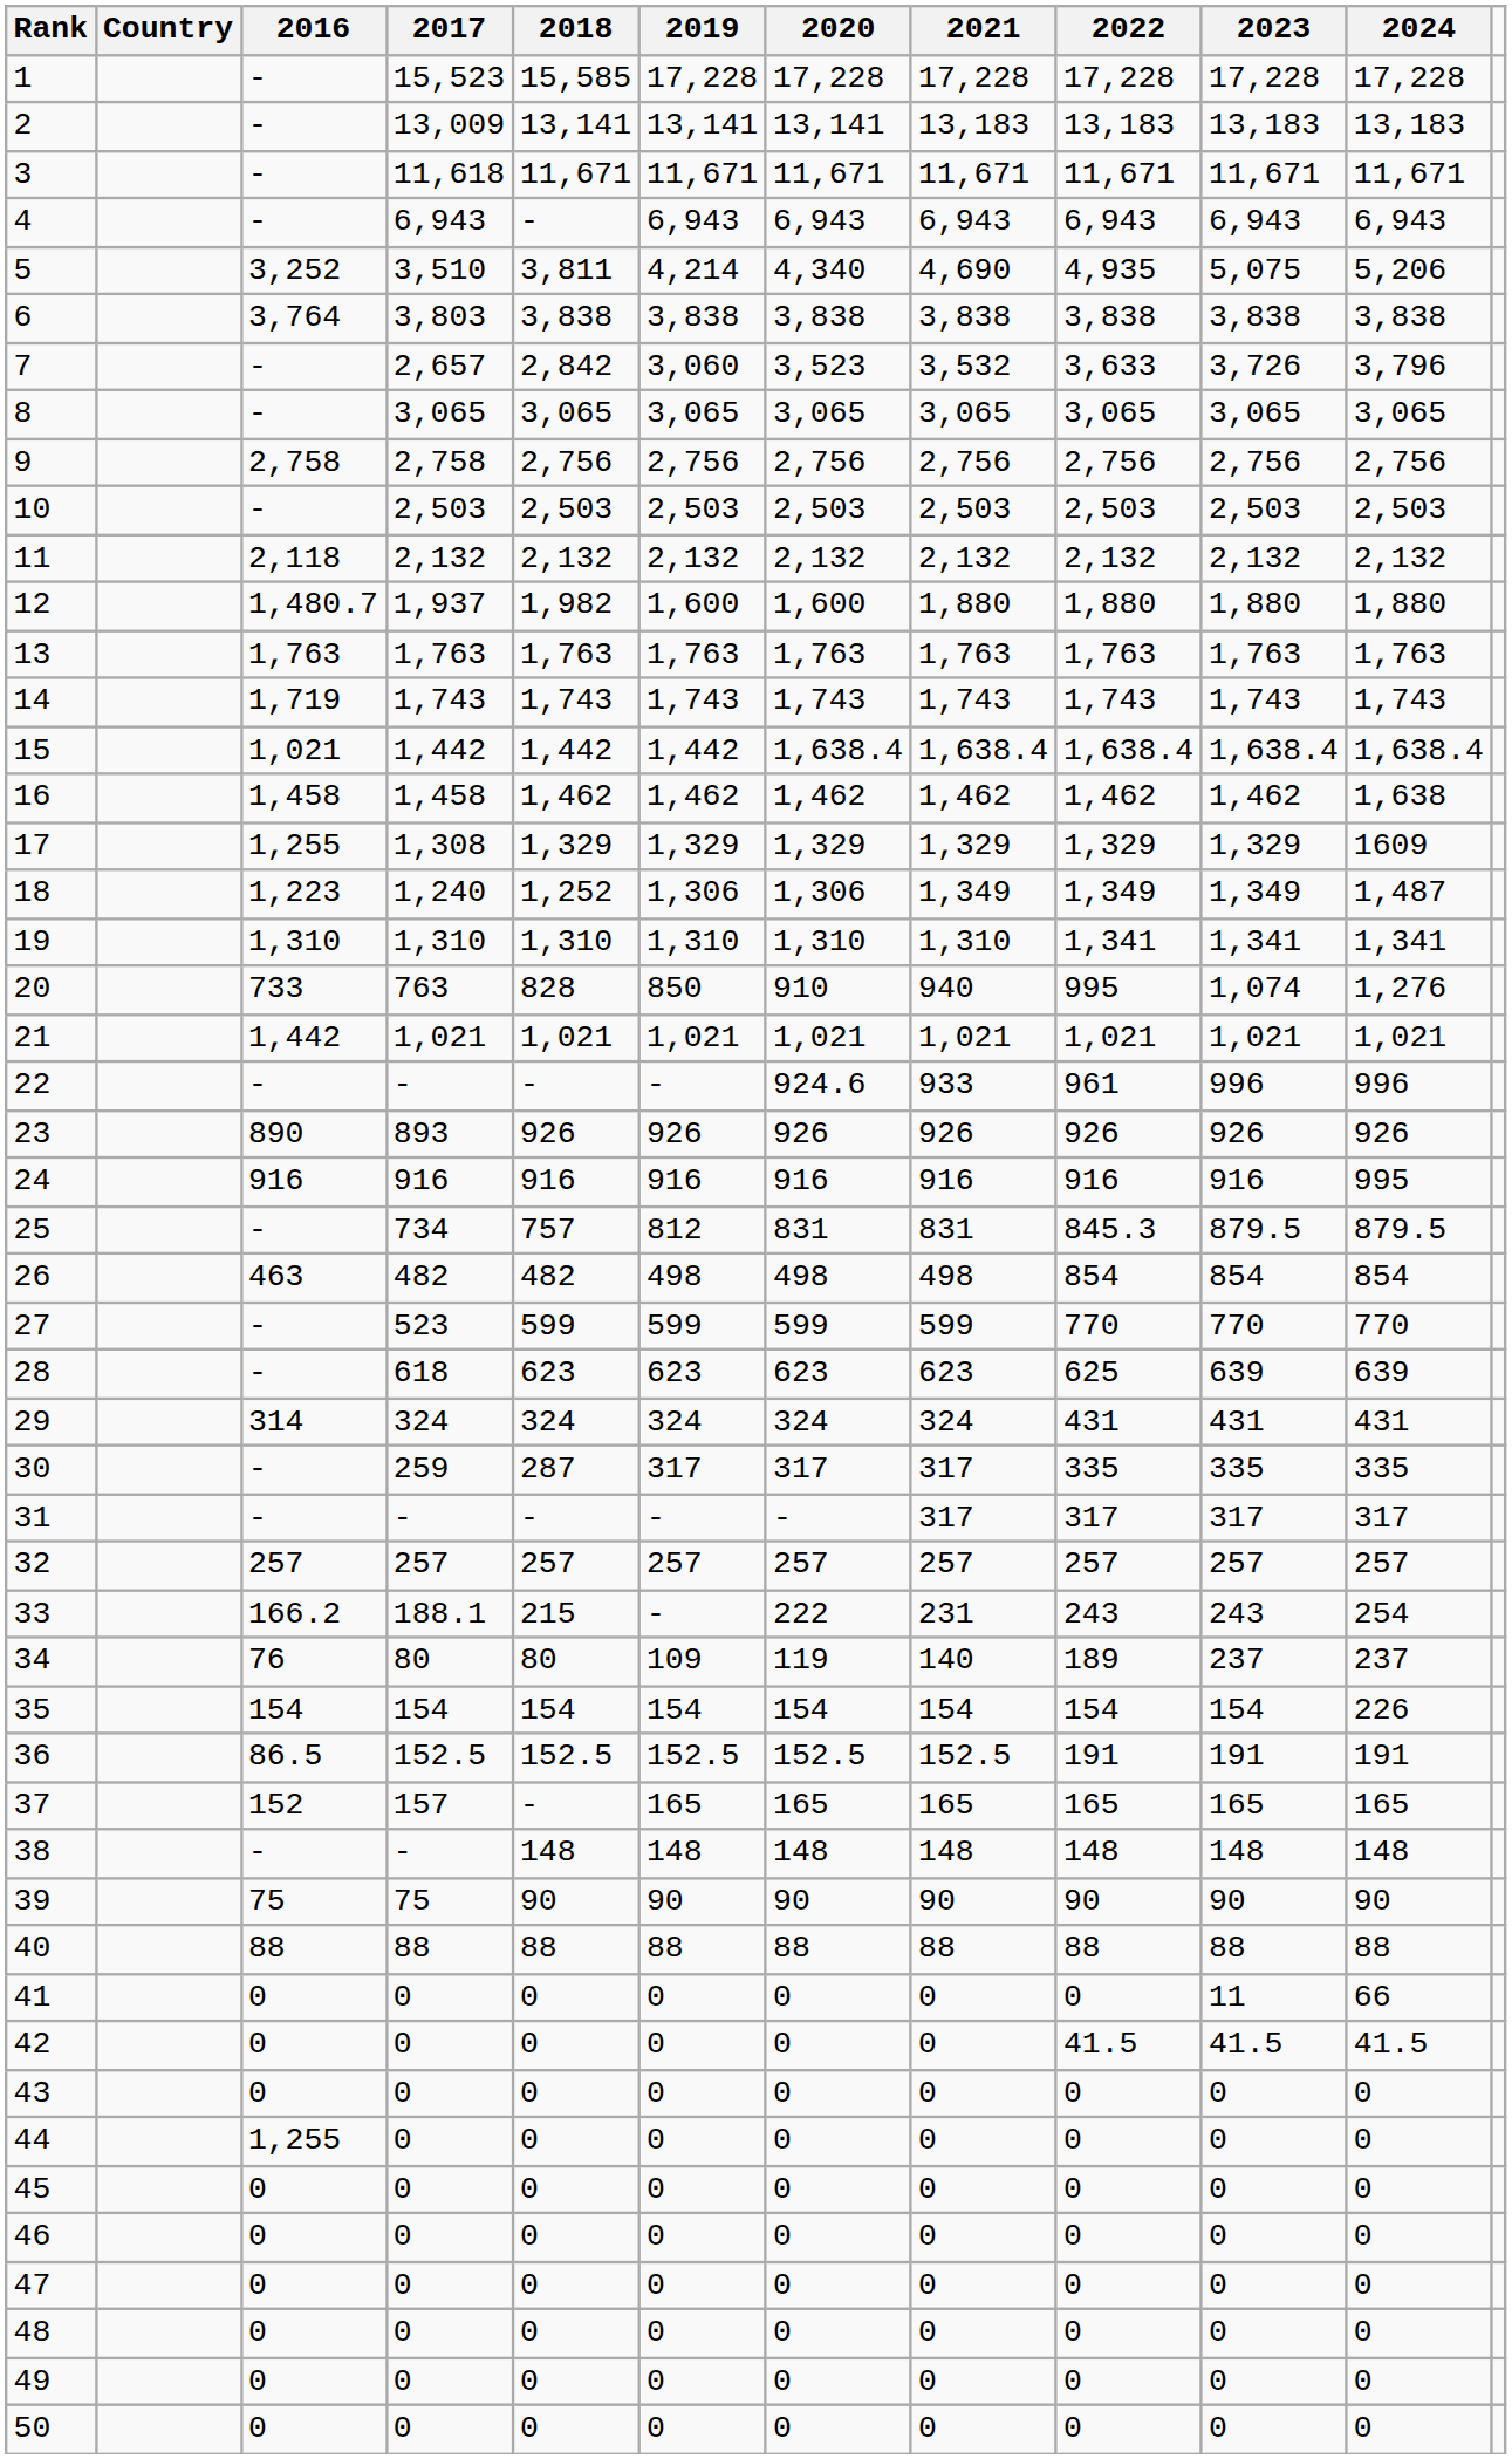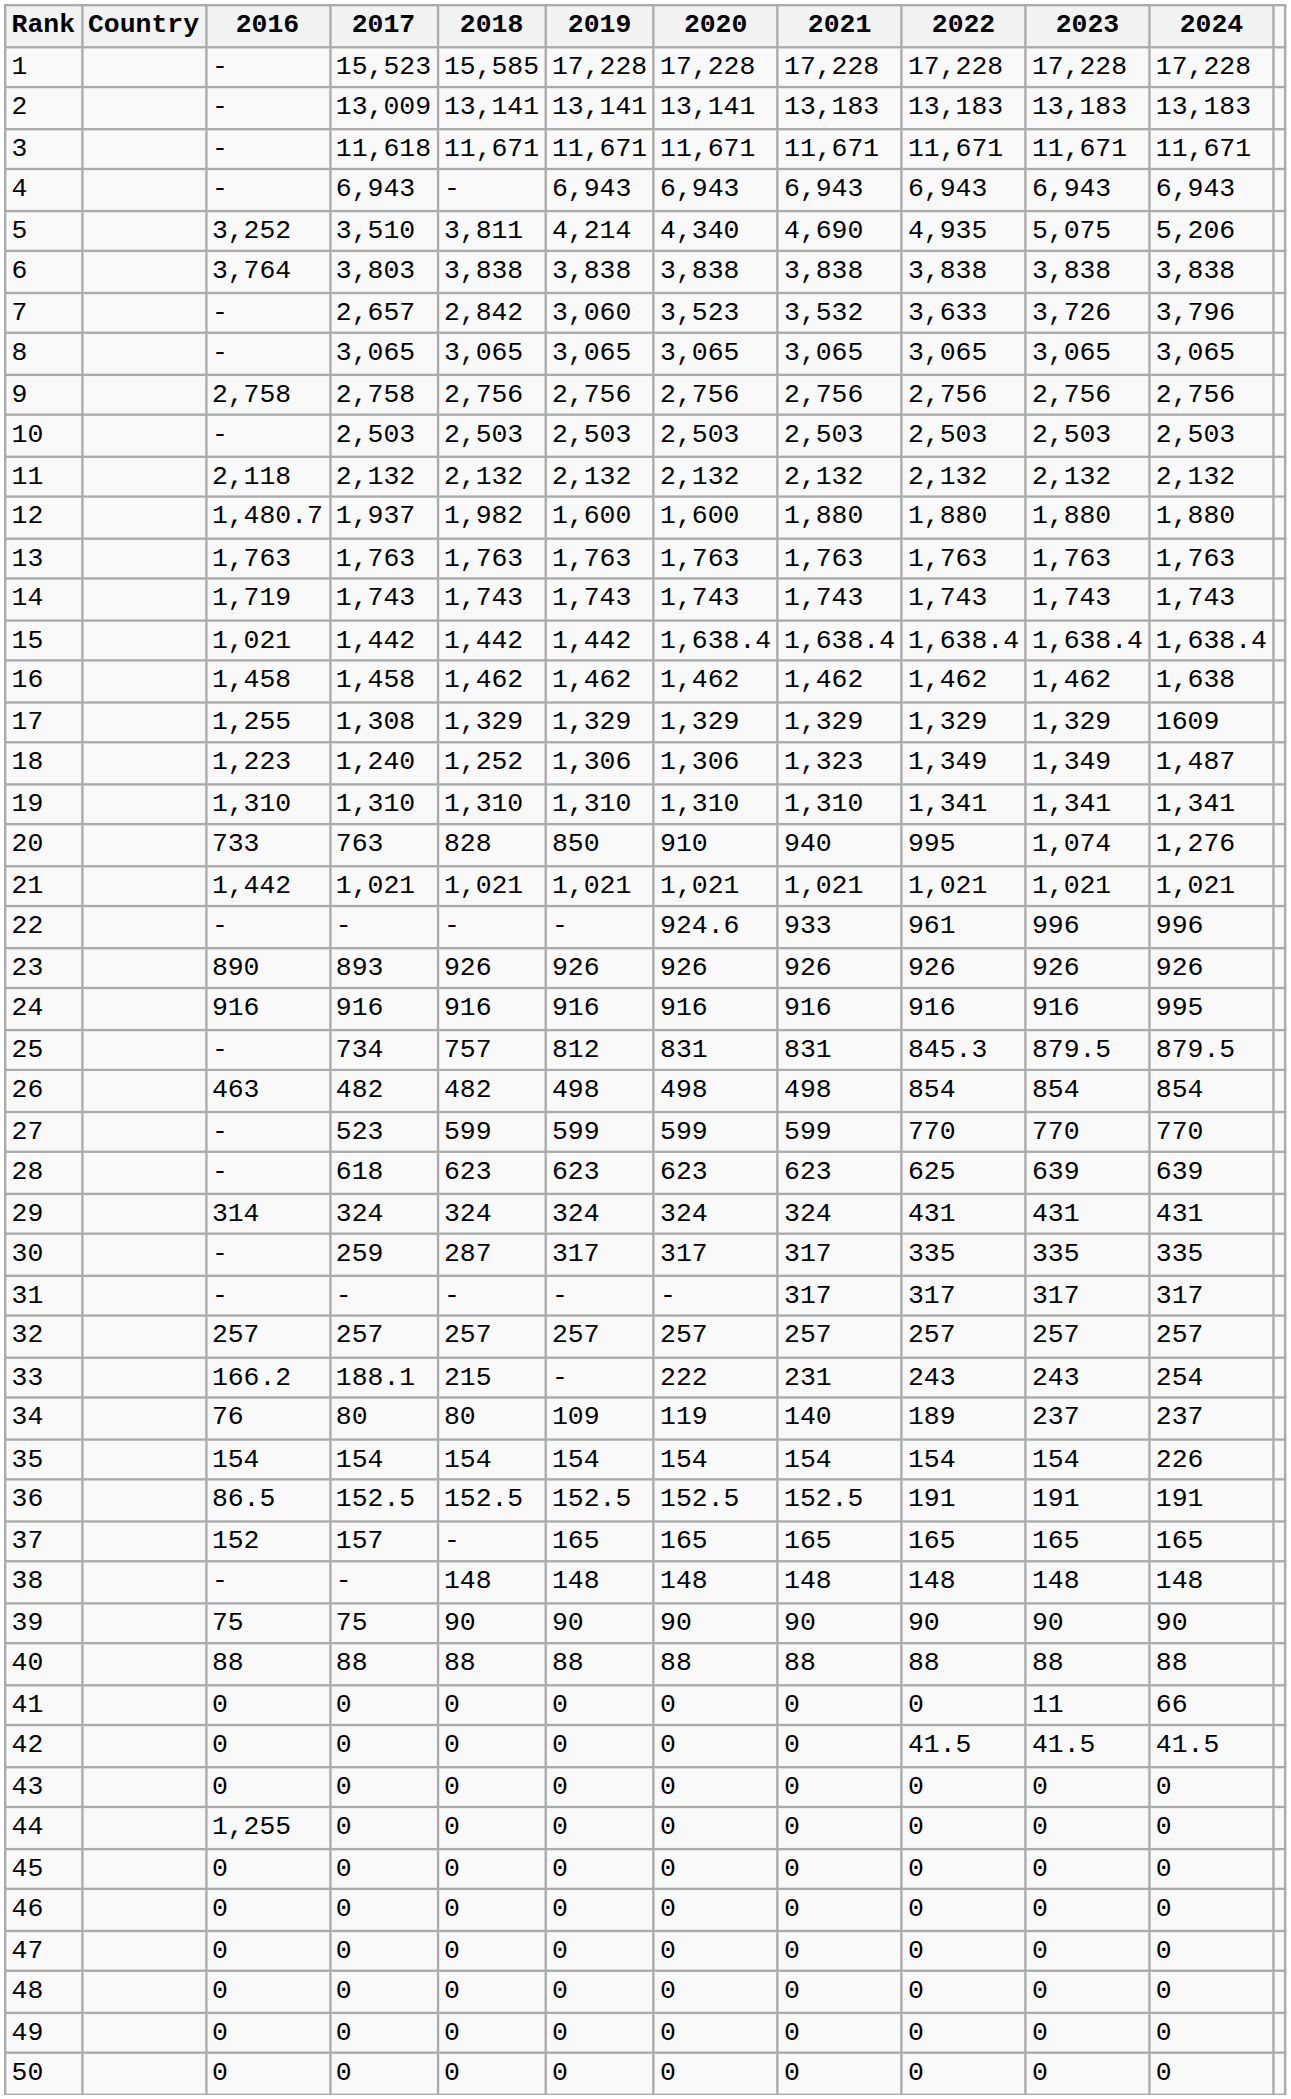 <table class="wikitable sortable mw-collapsible" style=" font-size: 87%;">
 <tr>
 <th>Rank</th>
 <th>Country</th>
 <th>2016</th>
 <th>2017</th>
 <th>2018</th>
 <th>2019</th>
 <th>2020</th>
 <th>2021</th>
 <th>2022</th>
 <th>2023</th>
 <th>2024</th>
 </tr>
 <tr>
 <td>1</td>
 <td></td>
 <td>-</td>
 <td>15,523</td>
 <td>15,585</td>
 <td>17,228</td>
 <td>17,228</td>
 <td>17,228</td>
 <td>17,228</td>
 <td>17,228</td>
 <td>17,228</td>
 <td></td>
 </tr>
 <tr>
 <td>2</td>
 <td></td>
 <td>-</td>
 <td>13,009</td>
 <td>13,141</td>
 <td>13,141</td>
 <td>13,141</td>
 <td>13,183</td>
 <td>13,183</td>
 <td>13,183</td>
 <td>13,183</td>
 <td></td>
 </tr>
 <tr>
 <td>3</td>
 <td></td>
 <td>-</td>
 <td>11,618</td>
 <td>11,671</td>
 <td>11,671</td>
 <td>11,671</td>
 <td>11,671</td>
 <td>11,671</td>
 <td>11,671</td>
 <td>11,671</td>
 <td></td>
 </tr>
 <tr>
 <td>4</td>
 <td></td>
 <td>-</td>
 <td>6,943</td>
 <td>-</td>
 <td>6,943</td>
 <td>6,943</td>
 <td>6,943</td>
 <td>6,943</td>
 <td>6,943</td>
 <td>6,943</td>
 <td></td>
 </tr>
 <tr>
 <td>5</td>
 <td></td>
 <td>3,252</td>
 <td>3,510</td>
 <td>3,811</td>
 <td>4,214</td>
 <td>4,340</td>
 <td>4,690</td>
 <td>4,935</td>
 <td>5,075</td>
 <td>5,206</td>
 <td></td>
 </tr>
 <tr>
 <td>6</td>
 <td></td>
 <td>3,764</td>
 <td>3,803</td>
 <td>3,838</td>
 <td>3,838</td>
 <td>3,838</td>
 <td>3,838</td>
 <td>3,838</td>
 <td>3,838</td>
 <td>3,838</td>
 <td></td>
 </tr>
 <tr>
 <td>7</td>
 <td></td>
 <td>-</td>
 <td>2,657</td>
 <td>2,842</td>
 <td>3,060</td>
 <td>3,523</td>
 <td>3,532</td>
 <td>3,633</td>
 <td>3,726</td>
 <td>3,796</td>
 <td></td>
 </tr>
 <tr>
 <td>8</td>
 <td></td>
 <td>-</td>
 <td>3,065</td>
 <td>3,065</td>
 <td>3,065</td>
 <td>3,065</td>
 <td>3,065</td>
 <td>3,065</td>
 <td>3,065</td>
 <td>3,065</td>
 <td></td>
 </tr>
 <tr>
 <td>9</td>
 <td></td>
 <td>2,758</td>
 <td>2,758</td>
 <td>2,756</td>
 <td>2,756</td>
 <td>2,756</td>
 <td>2,756</td>
 <td>2,756</td>
 <td>2,756</td>
 <td>2,756</td>
 <td></td>
 </tr>
 <tr>
 <td>10</td>
 <td></td>
 <td>-</td>
 <td>2,503</td>
 <td>2,503</td>
 <td>2,503</td>
 <td>2,503</td>
 <td>2,503</td>
 <td>2,503</td>
 <td>2,503</td>
 <td>2,503</td>
 <td></td>
 </tr>
 <tr>
 <td>11</td>
 <td></td>
 <td>2,118</td>
 <td>2,132</td>
 <td>2,132</td>
 <td>2,132</td>
 <td>2,132</td>
 <td>2,132</td>
 <td>2,132</td>
 <td>2,132</td>
 <td>2,132</td>
 <td></td>
 </tr>
 <tr>
 <td>12</td>
 <td></td>
 <td>1,480.7</td>
 <td>1,937</td>
 <td>1,982</td>
 <td>1,600</td>
 <td>1,600</td>
 <td>1,880</td>
 <td>1,880</td>
 <td>1,880</td>
 <td>1,880</td>
 <td></td>
 </tr>
 <tr>
 <td>13</td>
 <td></td>
 <td>1,763</td>
 <td>1,763</td>
 <td>1,763</td>
 <td>1,763</td>
 <td>1,763</td>
 <td>1,763</td>
 <td>1,763</td>
 <td>1,763</td>
 <td>1,763</td>
 <td></td>
 </tr>
 <tr>
 <td>14</td>
 <td></td>
 <td>1,719</td>
 <td>1,743</td>
 <td>1,743</td>
 <td>1,743</td>
 <td>1,743</td>
 <td>1,743</td>
 <td>1,743</td>
 <td>1,743</td>
 <td>1,743</td>
 <td></td>
 </tr>
 <tr>
 <td>15</td>
 <td></td>
 <td>1,021</td>
 <td>1,442</td>
 <td>1,442</td>
 <td>1,442</td>
 <td>1,638.4</td>
 <td>1,638.4</td>
 <td>1,638.4</td>
 <td>1,638.4</td>
 <td>1,638.4</td>
 <td></td>
 </tr>
 <tr>
 <td>16</td>
 <td></td>
 <td>1,458</td>
 <td>1,458</td>
 <td>1,462</td>
 <td>1,462</td>
 <td>1,462</td>
 <td>1,462</td>
 <td>1,462</td>
 <td>1,462</td>
 <td>1,638</td>
 <td></td>
 </tr>
 <tr>
 <td>17</td>
 <td></td>
 <td>1,255</td>
 <td>1,308</td>
 <td>1,329</td>
 <td>1,329</td>
 <td>1,329</td>
 <td>1,329</td>
 <td>1,329</td>
 <td>1,329</td>
 <td>1609</td>
 <td></td>
 </tr>
 <tr>
 <td>18</td>
 <td></td>
 <td>1,223</td>
 <td>1,240</td>
 <td>1,252</td>
 <td>1,306</td>
 <td>1,306</td>
-<td>1,349</td>
+<td>1,323</td>
 <td>1,349</td>
 <td>1,349</td>
 <td>1,487</td>
 <td></td>
 </tr>
 <tr>
 <td>19</td>
 <td></td>
 <td>1,310</td>
 <td>1,310</td>
 <td>1,310</td>
 <td>1,310</td>
 <td>1,310</td>
 <td>1,310</td>
 <td>1,341</td>
 <td>1,341</td>
 <td>1,341</td>
 <td></td>
 </tr>
 <tr>
 <td>20</td>
 <td></td>
 <td>733</td>
 <td>763</td>
 <td>828</td>
 <td>850</td>
 <td>910</td>
 <td>940</td>
 <td>995</td>
 <td>1,074</td>
 <td>1,276</td>
 <td></td>
 </tr>
 <tr>
 <td>21</td>
 <td></td>
 <td>1,442</td>
 <td>1,021</td>
 <td>1,021</td>
 <td>1,021</td>
 <td>1,021</td>
 <td>1,021</td>
 <td>1,021</td>
 <td>1,021</td>
 <td>1,021</td>
 <td></td>
 </tr>
 <tr>
 <td>22</td>
 <td></td>
 <td>-</td>
 <td>-</td>
 <td>-</td>
 <td>-</td>
 <td>924.6</td>
 <td>933</td>
 <td>961</td>
 <td>996</td>
 <td>996</td>
 <td></td>
 </tr>
 <tr>
 <td>23</td>
 <td></td>
 <td>890</td>
 <td>893</td>
 <td>926</td>
 <td>926</td>
 <td>926</td>
 <td>926</td>
 <td>926</td>
 <td>926</td>
 <td>926</td>
 <td></td>
 </tr>
 <tr>
 <td>24</td>
 <td></td>
 <td>916</td>
 <td>916</td>
 <td>916</td>
 <td>916</td>
 <td>916</td>
 <td>916</td>
 <td>916</td>
 <td>916</td>
 <td>995</td>
 <td></td>
 </tr>
 <tr>
 <td>25</td>
 <td></td>
 <td>-</td>
 <td>734</td>
 <td>757</td>
 <td>812</td>
 <td>831</td>
 <td>831</td>
 <td>845.3</td>
 <td>879.5</td>
 <td>879.5</td>
 <td></td>
 </tr>
 <tr>
 <td>26</td>
 <td></td>
 <td>463</td>
 <td>482</td>
 <td>482</td>
 <td>498</td>
 <td>498</td>
 <td>498</td>
 <td>854</td>
 <td>854</td>
 <td>854</td>
 <td></td>
 </tr>
 <tr>
 <td>27</td>
 <td></td>
 <td>-</td>
 <td>523</td>
 <td>599</td>
 <td>599</td>
 <td>599</td>
 <td>599</td>
 <td>770</td>
 <td>770</td>
 <td>770</td>
 <td></td>
 </tr>
 <tr>
 <td>28</td>
 <td></td>
 <td>-</td>
 <td>618</td>
 <td>623</td>
 <td>623</td>
 <td>623</td>
 <td>623</td>
 <td>625</td>
 <td>639</td>
 <td>639</td>
 <td></td>
 </tr>
 <tr>
 <td>29</td>
 <td></td>
 <td>314</td>
 <td>324</td>
 <td>324</td>
 <td>324</td>
 <td>324</td>
 <td>324</td>
 <td>431</td>
 <td>431</td>
 <td>431</td>
 <td></td>
 </tr>
 <tr>
 <td>30</td>
 <td></td>
 <td>-</td>
 <td>259</td>
 <td>287</td>
 <td>317</td>
 <td>317</td>
 <td>317</td>
 <td>335</td>
 <td>335</td>
 <td>335</td>
 <td></td>
 </tr>
 <tr>
 <td>31</td>
 <td></td>
 <td>-</td>
 <td>-</td>
 <td>-</td>
 <td>-</td>
 <td>-</td>
 <td>317</td>
 <td>317</td>
 <td>317</td>
 <td>317</td>
 <td></td>
 </tr>
 <tr>
 <td>32</td>
 <td></td>
 <td>257</td>
 <td>257</td>
 <td>257</td>
 <td>257</td>
 <td>257</td>
 <td>257</td>
 <td>257</td>
 <td>257</td>
 <td>257</td>
 <td></td>
 </tr>
 <tr>
 <td>33</td>
 <td></td>
 <td>166.2</td>
 <td>188.1</td>
 <td>215</td>
 <td>-</td>
 <td>222</td>
 <td>231</td>
 <td>243</td>
 <td>243</td>
 <td>254</td>
 <td></td>
 </tr>
 <tr>
 <td>34</td>
 <td></td>
 <td>76</td>
 <td>80</td>
 <td>80</td>
 <td>109</td>
 <td>119</td>
 <td>140</td>
 <td>189</td>
 <td>237</td>
 <td>237</td>
 <td></td>
 </tr>
 <tr>
 <td>35</td>
 <td></td>
 <td>154</td>
 <td>154</td>
 <td>154</td>
 <td>154</td>
 <td>154</td>
 <td>154</td>
 <td>154</td>
 <td>154</td>
 <td>226</td>
 <td></td>
 </tr>
 <tr>
 <td>36</td>
 <td></td>
 <td>86.5</td>
 <td>152.5</td>
 <td>152.5</td>
 <td>152.5</td>
 <td>152.5</td>
 <td>152.5</td>
 <td>191</td>
 <td>191</td>
 <td>191</td>
 <td></td>
 </tr>
 <tr>
 <td>37</td>
 <td></td>
 <td>152</td>
 <td>157</td>
 <td>-</td>
 <td>165</td>
 <td>165</td>
 <td>165</td>
 <td>165</td>
 <td>165</td>
 <td>165</td>
 <td></td>
 </tr>
 <tr>
 <td>38</td>
 <td></td>
 <td>-</td>
 <td>-</td>
 <td>148</td>
 <td>148</td>
 <td>148</td>
 <td>148</td>
 <td>148</td>
 <td>148</td>
 <td>148</td>
 <td></td>
 </tr>
 <tr>
 <td>39</td>
 <td></td>
 <td>75</td>
 <td>75</td>
 <td>90</td>
 <td>90</td>
 <td>90</td>
 <td>90</td>
 <td>90</td>
 <td>90</td>
 <td>90</td>
 <td></td>
 </tr>
 <tr>
 <td>40</td>
 <td></td>
 <td>88</td>
 <td>88</td>
 <td>88</td>
 <td>88</td>
 <td>88</td>
 <td>88</td>
 <td>88</td>
 <td>88</td>
 <td>88</td>
 <td></td>
 </tr>
 <tr>
 <td>41</td>
 <td></td>
 <td>0</td>
 <td>0</td>
 <td>0</td>
 <td>0</td>
 <td>0</td>
 <td>0</td>
 <td>0</td>
 <td>11</td>
 <td>66</td>
 <td></td>
 </tr>
 <tr>
 <td>42</td>
 <td></td>
 <td>0</td>
 <td>0</td>
 <td>0</td>
 <td>0</td>
 <td>0</td>
 <td>0</td>
 <td>41.5</td>
 <td>41.5</td>
 <td>41.5</td>
 <td></td>
 </tr>
 <tr>
 <td>43</td>
 <td></td>
 <td>0</td>
 <td>0</td>
 <td>0</td>
 <td>0</td>
 <td>0</td>
 <td>0</td>
 <td>0</td>
 <td>0</td>
 <td>0</td>
 <td></td>
 </tr>
 <tr>
 <td>44</td>
 <td></td>
 <td>1,255</td>
 <td>0</td>
 <td>0</td>
 <td>0</td>
 <td>0</td>
 <td>0</td>
 <td>0</td>
 <td>0</td>
 <td>0</td>
 <td></td>
 </tr>
 <tr>
 <td>45</td>
 <td></td>
 <td>0</td>
 <td>0</td>
 <td>0</td>
 <td>0</td>
 <td>0</td>
 <td>0</td>
 <td>0</td>
 <td>0</td>
 <td>0</td>
 <td></td>
 </tr>
 <tr>
 <td>46</td>
 <td></td>
 <td>0</td>
 <td>0</td>
 <td>0</td>
 <td>0</td>
 <td>0</td>
 <td>0</td>
 <td>0</td>
 <td>0</td>
 <td>0</td>
 <td></td>
 </tr>
 <tr>
 <td>47</td>
 <td></td>
 <td>0</td>
 <td>0</td>
 <td>0</td>
 <td>0</td>
 <td>0</td>
 <td>0</td>
 <td>0</td>
 <td>0</td>
 <td>0</td>
 <td></td>
 </tr>
 <tr>
 <td>48</td>
 <td></td>
 <td>0</td>
 <td>0</td>
 <td>0</td>
 <td>0</td>
 <td>0</td>
 <td>0</td>
 <td>0</td>
 <td>0</td>
 <td>0</td>
 <td></td>
 </tr>
 <tr>
 <td>49</td>
 <td></td>
 <td>0</td>
 <td>0</td>
 <td>0</td>
 <td>0</td>
 <td>0</td>
 <td>0</td>
 <td>0</td>
 <td>0</td>
 <td>0</td>
 <td></td>
 </tr>
 <tr>
 <td>50</td>
 <td></td>
 <td>0</td>
 <td>0</td>
 <td>0</td>
 <td>0</td>
 <td>0</td>
 <td>0</td>
 <td>0</td>
 <td>0</td>
 <td>0</td>
 <td></td>
 </tr>
 </table>
